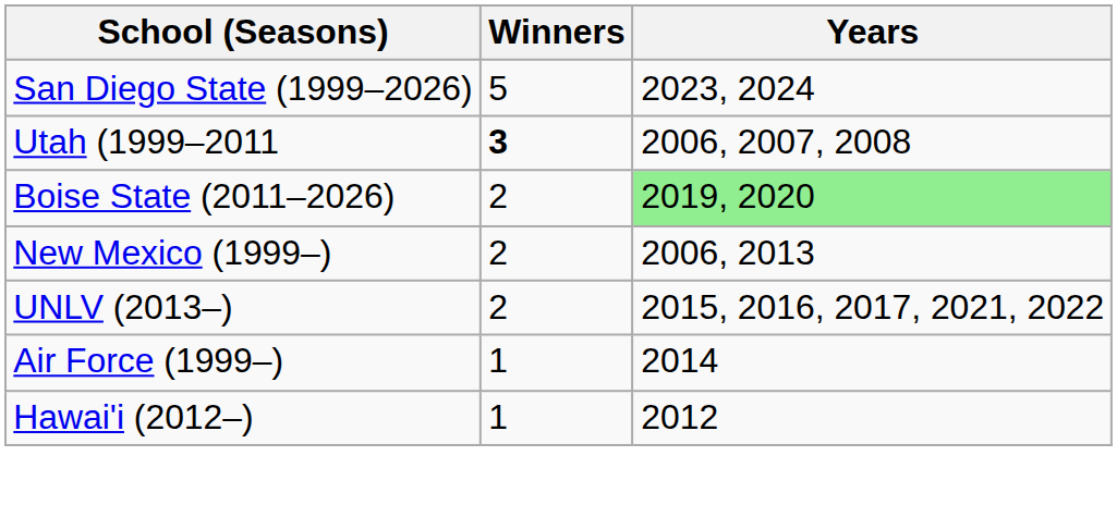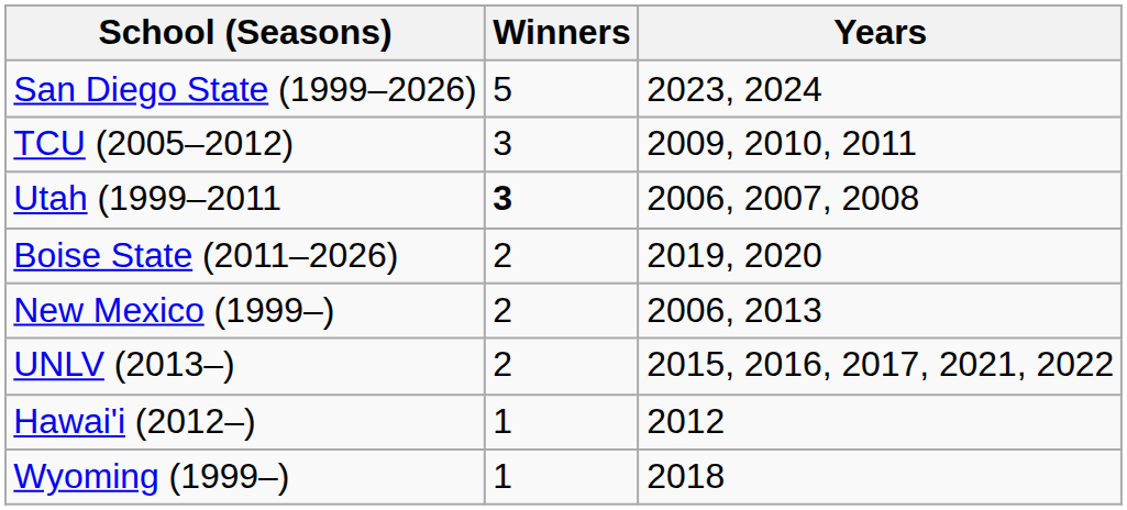 <table class="wikitable">
 <tr>
 <th>School (Seasons)</th>
 <th>Winners</th>
 <th>Years</th>
 </tr>
 <tr>
 <td><a href='#'>San Diego State</a> (1999–2026)</td>
 <td>5</td>
 <td>2023, 2024</td>
 </tr>
 <tr>
+<td><a href='#'>TCU</a> (2005–2012)</td>
+<td>3</td>
+<td>2009, 2010, 2011</td>
+</tr>
+<tr>
 <td><a href='#'>Utah</a> (1999–2011</td>
 <td><strong>3</strong></td>
 <td>2006, 2007, 2008</td>
 </tr>
 <tr>
 <td><a href='#'>Boise State</a> (2011–2026)</td>
 <td>2</td>
-<td style="background: lightgreen;">2019, 2020</td>
+<td>2019, 2020</td>
 </tr>
 <tr>
 <td><a href='#'>New Mexico</a> (1999–)</td>
 <td>2</td>
 <td>2006, 2013</td>
 </tr>
 <tr>
 <td><a href='#'>UNLV</a> (2013–)</td>
 <td>2</td>
 <td>2015, 2016, 2017, 2021, 2022</td>
 </tr>
 <tr>
-<td><a href='#'>Air Force</a> (1999–)</td>
-<td>1</td>
-<td>2014</td>
-</tr>
-<tr>
 <td><a href='#'>Hawai'i</a> (2012–)</td>
 <td>1</td>
 <td>2012</td>
 </tr>
+<tr>
+<td><a href='#'>Wyoming</a> (1999–)</td>
+<td>1</td>
+<td>2018</td>
+</tr>
 </table>
